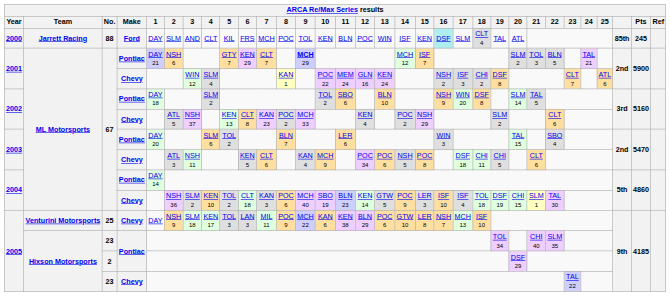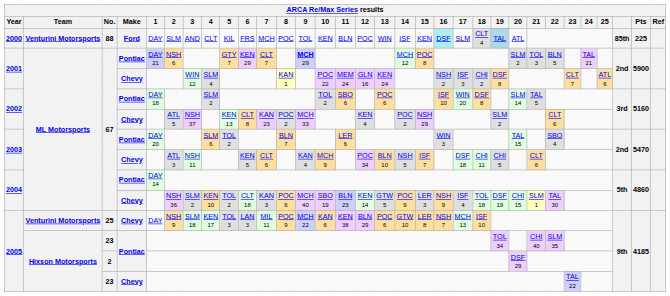 <table class="wikitable" style="text-align:center; font-size:75%">
 <tr>
 <th colspan=45><a href='#'>ARCA Re/Max Series</a> results</th>
 </tr>
 <tr>
 <th>Year</th>
 <th>Team</th>
 <th>No.</th>
 <th>Make</th>
 <th>1</th>
 <th>2</th>
 <th>3</th>
 <th>4</th>
 <th>5</th>
 <th>6</th>
 <th>7</th>
 <th>8</th>
 <th>9</th>
 <th>10</th>
 <th>11</th>
 <th>12</th>
 <th>13</th>
 <th>14</th>
 <th>15</th>
 <th>16</th>
 <th>17</th>
 <th>18</th>
 <th>19</th>
 <th>20</th>
 <th>21</th>
 <th>22</th>
 <th>23</th>
 <th>24</th>
 <th>25</th>
 <th></th>
 <th>Pts</th>
 <th>Ref</th>
 </tr>
 <tr>
 <th><a href='#'>2000</a></th>
-<th><a href='#'>Jarrett Racing</a></th>
+<th><a href='#'>Venturini Motorsports</a></th>
 <th>88</th>
 <th><a href='#'>Ford</a></th>
 <td><a href='#'>DAY</a></td>
 <td><a href='#'>SLM</a></td>
 <td><a href='#'>AND</a></td>
 <td><a href='#'>CLT</a></td>
 <td><a href='#'>KIL</a></td>
 <td><a href='#'>FRS</a></td>
 <td><a href='#'>MCH</a></td>
 <td><a href='#'>POC</a></td>
 <td><a href='#'>TOL</a></td>
 <td><a href='#'>KEN</a></td>
 <td><a href='#'>BLN</a></td>
 <td><a href='#'>POC</a></td>
 <td><a href='#'>WIN</a></td>
 <td><a href='#'>ISF</a></td>
 <td><a href='#'>KEN</a></td>
 <td style="background: paleturquoise;"><a href='#'>DSF</a></td>
 <td><a href='#'>SLM</a></td>
 <td style="background:#DFDFDF;"><a href='#'>CLT</a><br><small>4</small></td>
-<td><a href='#'>TAL</a></td>
+<td style="background: lightblue;"><a href='#'>TAL</a></td>
 <td><a href='#'>ATL</a></td>
 <td colspan=5></td>
 <th>85th</th>
-<th>245</th>
+<th>225</th>
 <th></th>
 </tr>
 <tr>
 <th rowspan=2><a href='#'>2001</a></th>
 <th rowspan=8><a href='#'>ML Motorsports</a></th>
 <th rowspan=8>67</th>
 <th><a href='#'>Pontiac</a></th>
 <td style="background:#CFCFFF;"><a href='#'>DAY</a><br><small>21</small></td>
 <td style="background:#FFDF9F;"><a href='#'>NSH</a><br><small>6</small></td>
 <td colspan=2></td>
 <td style="background:#FFDF9F;"><a href='#'>GTY</a><br><small>7</small></td>
 <td style="background:#EFCFFF;"><a href='#'>KEN</a><br><small>29</small></td>
 <td style="background:#FFDF9F;"><a href='#'>CLT</a><br><small>7</small></td>
 <td></td>
 <td style="background:#CFCFFF;"><strong><a href='#'>MCH</a></strong><br><small>29</small></td>
 <td colspan=4></td>
 <td style="background:#DFFFDF;"><a href='#'>MCH</a><br><small>12</small></td>
-<td style="background:#FFDF9F;"><a href='#'>ISF</a><br><small>7</small></td>
+<td style="background:#FFDF9F;"><a href='#'>POC</a><br><small>8</small></td>
 <td colspan=4></td>
 <td style="background:#DFDFDF;"><a href='#'>SLM</a><br><small>2</small></td>
 <td style="background:#DFDFDF;"><a href='#'>TOL</a><br><small>3</small></td>
 <td style="background:#DFDFDF;"><a href='#'>BLN</a><br><small>5</small></td>
 <td></td>
 <td style="background:#EFCFFF;"><a href='#'>TAL</a><br><small>21</small></td>
 <td></td>
 <th rowspan=2>2nd</th>
 <th rowspan=2>5900</th>
 <th rowspan=2></th>
 </tr>
 <tr>
 <th><a href='#'>Chevy</a></th>
 <td colspan=2></td>
 <td style="background:#DFFFDF;"><a href='#'>WIN</a><br><small>12</small></td>
 <td style="background:#DFDFDF;"><a href='#'>SLM</a><br><small>4</small></td>
 <td colspan=3></td>
 <td style="background:#FFFFBF;"><a href='#'>KAN</a><br><small>1</small></td>
 <td></td>
 <td style="background:#EFCFFF;"><a href='#'>POC</a><br><small>22</small></td>
 <td style="background:#EFCFFF;"><a href='#'>MEM</a><br><small>24</small></td>
 <td style="background:#EFCFFF;"><a href='#'>GLN</a><br><small>16</small></td>
 <td style="background:#EFCFFF;"><a href='#'>KEN</a><br><small>24</small></td>
 <td colspan=2></td>
 <td style="background:#DFDFDF;"><a href='#'>NSH</a><br><small>2</small></td>
 <td style="background:#DFDFDF;"><a href='#'>ISF</a><br><small>3</small></td>
 <td style="background:#DFDFDF;"><a href='#'>CHI</a><br><small>2</small></td>
 <td style="background:#FFDF9F;"><a href='#'>DSF</a><br><small>8</small></td>
 <td colspan=3></td>
 <td style="background:#FFDF9F;"><a href='#'>CLT</a><br><small>7</small></td>
 <td></td>
 <td style="background:#FFDF9F;"><a href='#'>ATL</a><br><small>6</small></td>
 </tr>
 <tr>
 <th rowspan=2><a href='#'>2002</a></th>
 <th><a href='#'>Pontiac</a></th>
 <td style="background:#DFFFDF;"><a href='#'>DAY</a><br><small>18</small></td>
 <td colspan=2></td>
 <td style="background:#DFDFDF;"><a href='#'>SLM</a><br><small>2</small></td>
 <td colspan=5></td>
 <td style="background:#DFDFDF;"><a href='#'>TOL</a><br><small>2</small></td>
 <td style="background:#FFDF9F;"><a href='#'>SBO</a><br><small>6</small></td>
 <td></td>
-<td style="background:#FFDF9F;"><a href='#'>BLN</a><br><small>10</small></td>
+<td style="background:#FFDF9F;"><a href='#'>POC</a><br><small>6</small></td>
 <td colspan=2></td>
-<td style="background:#FFDF9F;"><a href='#'>NSH</a><br><small>9</small></td>
+<td style="background:#FFDF9F;"><a href='#'>ISF</a><br><small>10</small></td>
 <td style="background:#DFFFDF;"><a href='#'>WIN</a><br><small>20</small></td>
 <td style="background:#FFDF9F;"><a href='#'>DSF</a><br><small>8</small></td>
 <td></td>
 <td style="background:#DFFFDF;"><a href='#'>SLM</a><br><small>14</small></td>
 <td style="background:#DFDFDF;"><a href='#'>TAL</a><br><small>5</small></td>
 <td colspan=4></td>
 <th rowspan=2>3rd</th>
 <th rowspan=2>5160</th>
 <th rowspan=2></th>
 </tr>
 <tr>
 <th><a href='#'>Chevy</a></th>
 <td></td>
 <td style="background:#DFDFDF;"><a href='#'>ATL</a><br><small>5</small></td>
 <td style="background:#EFCFFF;"><a href='#'>NSH</a><br><small>37</small></td>
 <td></td>
 <td style="background:#DFFFDF;"><a href='#'>KEN</a><br><small>13</small></td>
 <td style="background:#FFDF9F;"><a href='#'>CLT</a><br><small>8</small></td>
 <td style="background:#EFCFFF;"><a href='#'>KAN</a><br><small>23</small></td>
 <td style="background:#DFDFDF;"><a href='#'>POC</a><br><small>2</small></td>
 <td style="background:#EFCFFF;"><a href='#'>MCH</a><br><small>33</small></td>
 <td colspan=2></td>
 <td style="background:#DFDFDF;"><a href='#'>KEN</a><br><small>4</small></td>
 <td></td>
 <td style="background:#DFDFDF;"><a href='#'>POC</a><br><small>2</small></td>
 <td style="background:#EFCFFF;"><a href='#'>NSH</a><br><small>29</small></td>
 <td colspan=3></td>
 <td style="background:#DFDFDF;"><a href='#'>SLM</a><br><small>2</small></td>
 <td colspan=2></td>
 <td style="background:#FFDF9F;"><a href='#'>CLT</a><br><small>6</small></td>
 <td colspan=3></td>
 </tr>
 <tr>
 <th rowspan=2><a href='#'>2003</a></th>
 <th><a href='#'>Pontiac</a></th>
 <td style="background:#DFFFDF;"><a href='#'>DAY</a><br><small>20</small></td>
 <td colspan=2></td>
 <td style="background:#FFDF9F;"><a href='#'>SLM</a><br><small>6</small></td>
 <td style="background:#DFDFDF;"><a href='#'>TOL</a><br><small>2</small></td>
 <td colspan=2></td>
 <td style="background:#FFDF9F;"><a href='#'>BLN</a><br><small>7</small></td>
 <td colspan=2></td>
 <td style="background:#FFDF9F;"><a href='#'>LER</a><br><small>6</small></td>
 <td colspan=4></td>
 <td style="background:#DFDFDF;"><a href='#'>WIN</a><br><small>3</small></td>
 <td colspan=3></td>
 <td style="background:#DFFFDF;"><a href='#'>TAL</a><br><small>15</small></td>
 <td></td>
 <td style="background:#DFDFDF;"><a href='#'>SBO</a><br><small>4</small></td>
 <td colspan=3></td>
 <th rowspan=2>2nd</th>
 <th rowspan=2>5470</th>
 <th rowspan=2></th>
 </tr>
 <tr>
 <th><a href='#'>Chevy</a></th>
 <td></td>
 <td style="background:#DFDFDF;"><a href='#'>ATL</a><br><small>3</small></td>
 <td style="background:#DFFFDF;"><a href='#'>NSH</a><br><small>11</small></td>
 <td colspan=2></td>
 <td style="background:#DFDFDF;"><a href='#'>KEN</a><br><small>5</small></td>
 <td style="background:#FFDF9F;"><a href='#'>CLT</a><br><small>6</small></td>
 <td></td>
 <td style="background:#DFDFDF;"><a href='#'>KAN</a><br><small>4</small></td>
 <td style="background:#FFDF9F;"><a href='#'>MCH</a><br><small>9</small></td>
 <td></td>
 <td style="background:#EFCFFF;"><a href='#'>POC</a><br><small>34</small></td>
-<td style="background:#FFDF9F;"><a href='#'>POC</a><br><small>6</small></td>
+<td style="background:#FFDF9F;"><a href='#'>BLN</a><br><small>10</small></td>
 <td style="background:#DFDFDF;"><a href='#'>NSH</a><br><small>5</small></td>
-<td style="background:#FFDF9F;"><a href='#'>POC</a><br><small>8</small></td>
+<td style="background:#FFDF9F;"><a href='#'>ISF</a><br><small>7</small></td>
 <td></td>
 <td style="background:#DFFFDF;"><a href='#'>DSF</a><br><small>18</small></td>
 <td style="background:#DFFFDF;"><a href='#'>CHI</a><br><small>11</small></td>
 <td style="background:#DFDFDF;"><a href='#'>CHI</a><br><small>5</small></td>
 <td></td>
 <td style="background:#FFDF9F;"><a href='#'>CLT</a><br><small>6</small></td>
 <td colspan=4></td>
 </tr>
 <tr>
 <th rowspan=2><a href='#'>2004</a></th>
 <th><a href='#'>Pontiac</a></th>
 <td style="background:#DFFFDF;"><a href='#'>DAY</a><br><small>14</small></td>
 <td colspan=24></td>
 <th rowspan=2>5th</th>
 <th rowspan=2>4860</th>
 <th rowspan=2></th>
 </tr>
 <tr>
 <th><a href='#'>Chevy</a></th>
 <td></td>
 <td style="background:#EFCFFF;"><a href='#'>NSH</a><br><small>36</small></td>
 <td style="background:#DFDFDF;"><a href='#'>SLM</a><br><small>2</small></td>
 <td style="background:#FFDF9F;"><a href='#'>KEN</a><br><small>10</small></td>
 <td style="background:#DFDFDF;"><a href='#'>TOL</a><br><small>2</small></td>
 <td style="background:#DFFFDF;"><a href='#'>CLT</a><br><small>18</small></td>
 <td style="background:#DFDFDF;"><a href='#'>KAN</a><br><small>3</small></td>
 <td style="background:#FFDF9F;"><a href='#'>POC</a><br><small>6</small></td>
 <td style="background:#EFCFFF;"><a href='#'>MCH</a><br><small>40</small></td>
 <td style="background:#EFCFFF;"><a href='#'>SBO</a><br><small>19</small></td>
 <td style="background:#CFCFFF;"><a href='#'>BLN</a><br><small>23</small></td>
 <td style="background:#DFFFDF;"><a href='#'>KEN</a><br><small>14</small></td>
 <td style="background:#DFDFDF;"><a href='#'>GTW</a><br><small>5</small></td>
 <td style="background:#FFDF9F;"><a href='#'>POC</a><br><small>9</small></td>
 <td style="background:#DFDFDF;"><a href='#'>LER</a><br><small>3</small></td>
-<td style="background:#FFDF9F;"><a href='#'>ISF</a><br><small>10</small></td>
+<td style="background:#FFDF9F;"><a href='#'>NSH</a><br><small>9</small></td>
 <td style="background:#DFDFDF;"><a href='#'>ISF</a><br><small>4</small></td>
 <td style="background:#DFFFDF;"><a href='#'>TOL</a><br><small>18</small></td>
 <td style="background:#DFFFDF;"><a href='#'>DSF</a><br><small>19</small></td>
 <td style="background:#DFFFDF;"><a href='#'>CHI</a><br><small>15</small></td>
 <td style="background:#FFFFBF;"><a href='#'>SLM</a><br><small>1</small></td>
 <td style="background:#EFCFFF;"><a href='#'>TAL</a><br><small>30</small></td>
 <td colspan=3></td>
 </tr>
 <tr>
 <th rowspan=4><a href='#'>2005</a></th>
 <th><a href='#'>Venturini Motorsports</a></th>
 <th>25</th>
 <th><a href='#'>Chevy</a></th>
 <td><a href='#'>DAY</a></td>
 <td style="background:#FFDF9F;"><a href='#'>NSH</a><br><small>9</small></td>
 <td style="background:#DFFFDF;"><a href='#'>SLM</a><br><small>18</small></td>
 <td style="background:#DFFFDF;"><a href='#'>KEN</a><br><small>17</small></td>
 <td style="background:#DFDFDF;"><a href='#'>TOL</a><br><small>3</small></td>
 <td style="background:#DFDFDF;"><a href='#'>LAN</a><br><small>3</small></td>
 <td style="background:#DFFFDF;"><a href='#'>MIL</a><br><small>11</small></td>
 <td style="background:#FFDF9F;"><a href='#'>POC</a><br><small>9</small></td>
 <td style="background:#CFCFFF;"><a href='#'>MCH</a><br><small>22</small></td>
 <td style="background:#FFDF9F;"><a href='#'>KAN</a><br><small>6</small></td>
 <td style="background:#EFCFFF;"><a href='#'>KEN</a><br><small>38</small></td>
 <td style="background:#EFCFFF"><a href='#'>BLN</a><br><small>29</small></td>
 <td style="background:#FFDF9F;"><a href='#'>POC</a><br><small>6</small></td>
 <td style="background:#FFDF9F;"><a href='#'>GTW</a><br><small>10</small></td>
 <td style="background:#FFDF9F;"><a href='#'>LER</a><br><small>8</small></td>
 <td style="background:#FFDF9F;"><a href='#'>NSH</a><br><small>7</small></td>
 <td style="background:#DFFFDF;"><a href='#'>MCH</a><br><small>13</small></td>
 <td style="background:#FFDF9F;"><a href='#'>ISF</a><br><small>10</small></td>
 <td colspan=7></td>
 <th rowspan=4>9th</th>
 <th rowspan=4>4185</th>
 <th rowspan=4></th>
 </tr>
 <tr>
 <th rowspan=3><a href='#'>Hixson Motorsports</a></th>
 <th>23</th>
 <th rowspan=2><a href='#'>Pontiac</a></th>
 <td colspan=18></td>
 <td style="background:#EFCFFF;"><a href='#'>TOL</a><br><small>34</small></td>
 <td></td>
 <td style="background:#EFCFFF;"><a href='#'>CHI</a><br><small>40</small></td>
 <td style="background:#EFCFFF;"><a href='#'>SLM</a><br><small>35</small></td>
 <td colspan=3></td>
 </tr>
 <tr>
 <th>2</th>
 <td colspan=19></td>
 <td style="background:#EFCFFF;"><a href='#'>DSF</a><br><small>29</small></td>
 <td colspan=5></td>
 </tr>
 <tr>
 <th>23</th>
 <th><a href='#'>Chevy</a></th>
 <td colspan=22></td>
 <td style="background:#CFCFFF;"><a href='#'>TAL</a><br><small>22</small></td>
 <td colspan=2></td>
 </tr>
 </table>
